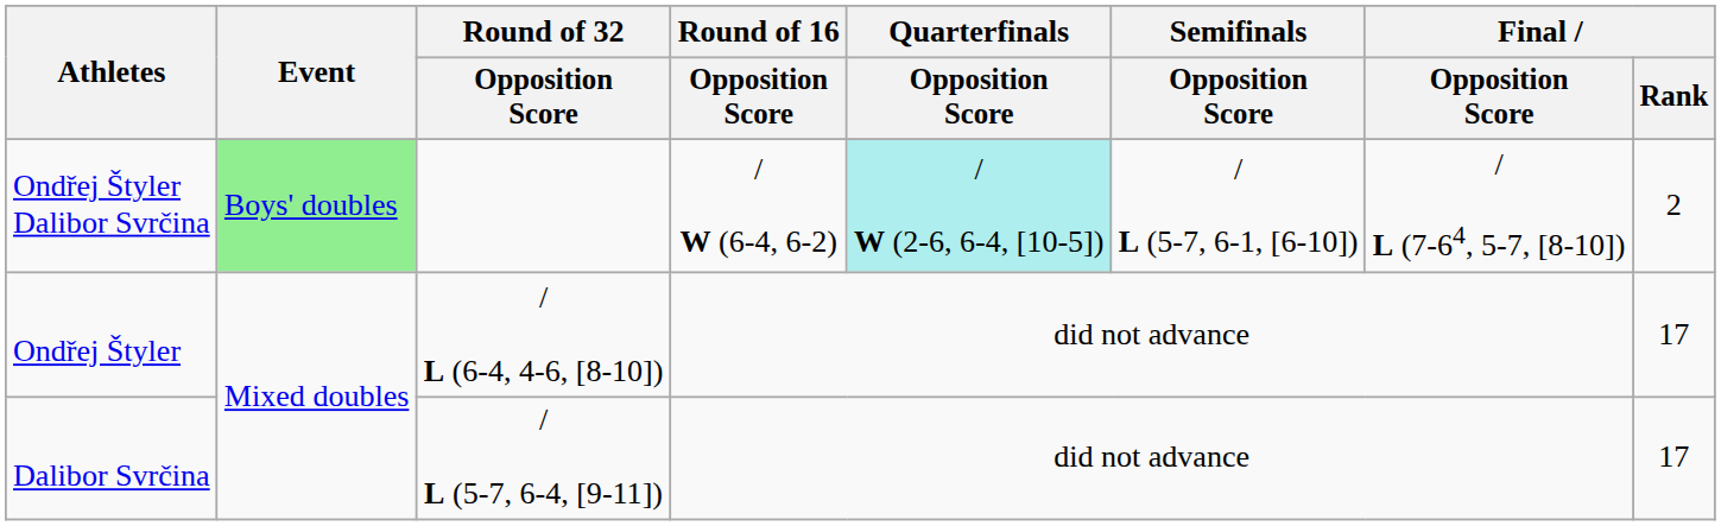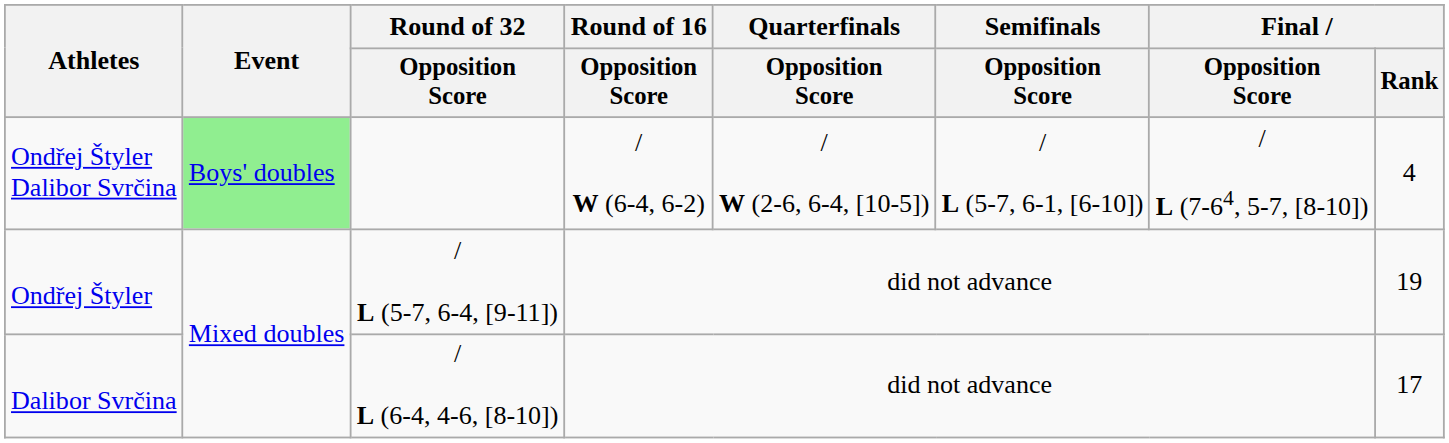 <table class=wikitable style="font-size:90%">
 <tr>
 <th rowspan=2>Athletes</th>
 <th rowspan=2>Event</th>
 <th>Round of 32</th>
 <th>Round of 16</th>
 <th>Quarterfinals</th>
 <th>Semifinals</th>
 <th colspan=2>Final / </th>
 </tr>
 <tr style="font-size:95%">
 <th>Opposition<br>Score</th>
 <th>Opposition<br>Score</th>
 <th>Opposition<br>Score</th>
 <th>Opposition<br>Score</th>
 <th>Opposition<br>Score</th>
 <th>Rank</th>
 </tr>
 <tr align=center>
 <td align=left><a href='#'>Ondřej Štyler</a><br><a href='#'>Dalibor Svrčina</a></td>
 <td align=left style="background: lightgreen;"><a href='#'>Boys' doubles</a></td>
 <td></td>
 <td> /<br><br><strong>W</strong> (6-4, 6-2)</td>
-<td style="background: paleturquoise;"> /<br><br><strong>W</strong> (2-6, 6-4, [10-5])</td>
+<td> /<br><br><strong>W</strong> (2-6, 6-4, [10-5])</td>
 <td> /<br><br><strong>L</strong> (5-7, 6-1, [6-10])</td>
 <td> /<br><br><strong>L</strong> (7-6<sup>4</sup>, 5-7, [8-10])</td>
-<td>2</td>
+<td>4</td>
 </tr>
 <tr align=center>
 <td align=left><br><a href='#'>Ondřej Štyler</a></td>
 <td rowspan=2 align=left><a href='#'>Mixed doubles</a></td>
+<td> /<br><br><strong>L</strong> (5-7, 6-4, [9-11])</td>
+<td colspan=4>did not advance</td>
+<td>19</td>
+</tr>
+<tr align=center>
+<td align=left><br><a href='#'>Dalibor Svrčina</a></td>
 <td> /<br><br><strong>L</strong> (6-4, 4-6, [8-10])</td>
 <td colspan=4>did not advance</td>
 <td>17</td>
 </tr>
-<tr align=center>
-<td align=left><br><a href='#'>Dalibor Svrčina</a></td>
-<td> /<br><br><strong>L</strong> (5-7, 6-4, [9-11])</td>
-<td colspan=4>did not advance</td>
-<td>17</td>
-</tr>
 </table>
